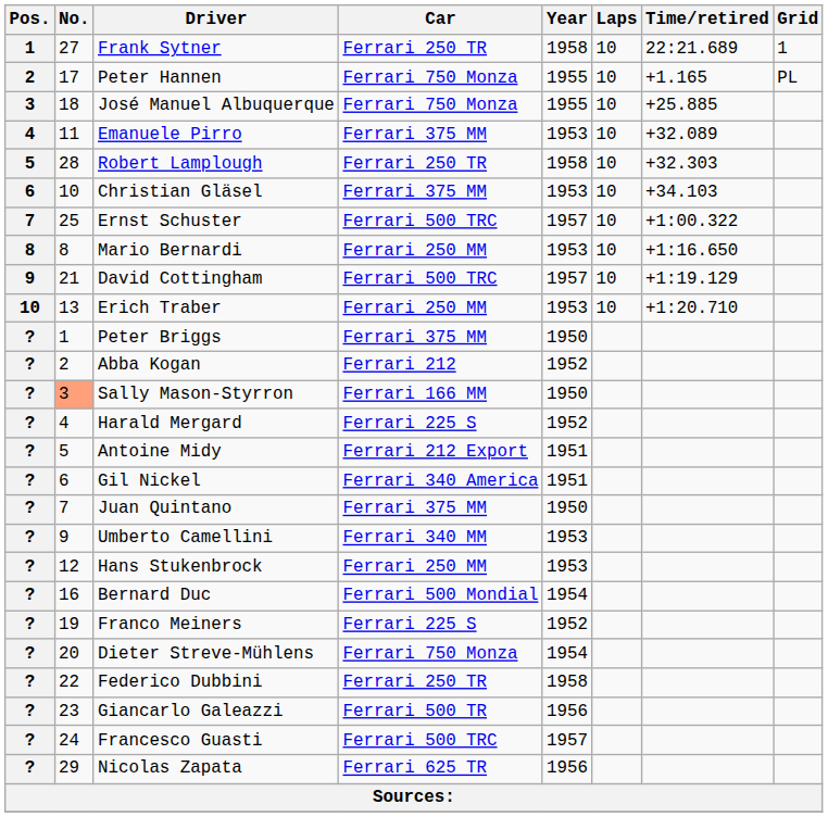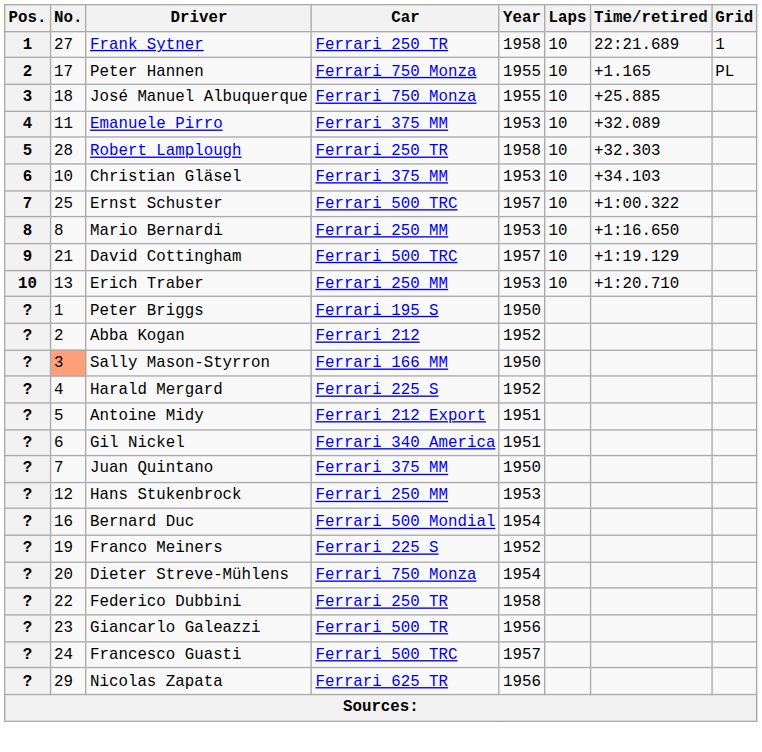 <table class="wikitable" style="font-size:90%">
 <tr>
 <th>Pos.</th>
 <th>No.</th>
 <th>Driver</th>
 <th>Car</th>
 <th>Year</th>
 <th>Laps</th>
 <th>Time/retired</th>
 <th>Grid</th>
 </tr>
 <tr>
 <th>1</th>
 <td>27</td>
 <td> <a href='#'>Frank Sytner</a></td>
 <td><a href='#'>Ferrari 250 TR</a></td>
 <td>1958</td>
 <td>10</td>
 <td>22:21.689</td>
 <td>1</td>
 </tr>
 <tr>
 <th>2</th>
 <td>17</td>
 <td> Peter Hannen</td>
 <td><a href='#'>Ferrari 750 Monza</a></td>
 <td>1955</td>
 <td>10</td>
 <td>+1.165</td>
 <td>PL</td>
 </tr>
 <tr>
 <th>3</th>
 <td>18</td>
 <td> José Manuel Albuquerque</td>
 <td><a href='#'>Ferrari 750 Monza</a></td>
 <td>1955</td>
 <td>10</td>
 <td>+25.885</td>
 <td></td>
 </tr>
 <tr>
 <th>4</th>
 <td>11</td>
 <td> <a href='#'>Emanuele Pirro</a></td>
 <td><a href='#'>Ferrari 375 MM</a></td>
 <td>1953</td>
 <td>10</td>
 <td>+32.089</td>
 <td></td>
 </tr>
 <tr>
 <th>5</th>
 <td>28</td>
 <td> <a href='#'>Robert Lamplough</a></td>
 <td><a href='#'>Ferrari 250 TR</a></td>
 <td>1958</td>
 <td>10</td>
 <td>+32.303</td>
 <td></td>
 </tr>
 <tr>
 <th>6</th>
 <td>10</td>
 <td> Christian Gläsel</td>
 <td><a href='#'>Ferrari 375 MM</a></td>
 <td>1953</td>
 <td>10</td>
 <td>+34.103</td>
 <td></td>
 </tr>
 <tr>
 <th>7</th>
 <td>25</td>
 <td> Ernst Schuster</td>
 <td><a href='#'>Ferrari 500 TRC</a></td>
 <td>1957</td>
 <td>10</td>
 <td>+1:00.322</td>
 <td></td>
 </tr>
 <tr>
 <th>8</th>
 <td>8</td>
 <td> Mario Bernardi</td>
 <td><a href='#'>Ferrari 250 MM</a></td>
 <td>1953</td>
 <td>10</td>
 <td>+1:16.650</td>
 <td></td>
 </tr>
 <tr>
 <th>9</th>
 <td>21</td>
 <td> David Cottingham</td>
 <td><a href='#'>Ferrari 500 TRC</a></td>
 <td>1957</td>
 <td>10</td>
 <td>+1:19.129</td>
 <td></td>
 </tr>
 <tr>
 <th>10</th>
 <td>13</td>
 <td> Erich Traber</td>
 <td><a href='#'>Ferrari 250 MM</a></td>
 <td>1953</td>
 <td>10</td>
 <td>+1:20.710</td>
 <td></td>
 </tr>
 <tr>
 <th>?</th>
 <td>1</td>
 <td> Peter Briggs</td>
-<td><a href='#'>Ferrari 375 MM</a></td>
+<td><a href='#'>Ferrari 195 S</a></td>
 <td>1950</td>
 <td></td>
 <td></td>
 <td></td>
 </tr>
 <tr>
 <th>?</th>
 <td>2</td>
 <td> Abba Kogan</td>
 <td><a href='#'>Ferrari 212</a></td>
 <td>1952</td>
 <td></td>
 <td></td>
 <td></td>
 </tr>
 <tr>
 <th>?</th>
 <td style="background: lightsalmon;">3</td>
 <td> Sally Mason-Styrron</td>
 <td><a href='#'>Ferrari 166 MM</a></td>
 <td>1950</td>
 <td></td>
 <td></td>
 <td></td>
 </tr>
 <tr>
 <th>?</th>
 <td>4</td>
 <td> Harald Mergard</td>
 <td><a href='#'>Ferrari 225 S</a></td>
 <td>1952</td>
 <td></td>
 <td></td>
 <td></td>
 </tr>
 <tr>
 <th>?</th>
 <td>5</td>
 <td> Antoine Midy</td>
 <td><a href='#'>Ferrari 212 Export</a></td>
 <td>1951</td>
 <td></td>
 <td></td>
 <td></td>
 </tr>
 <tr>
 <th>?</th>
 <td>6</td>
 <td> Gil Nickel</td>
 <td><a href='#'>Ferrari 340 America</a></td>
 <td>1951</td>
 <td></td>
 <td></td>
 <td></td>
 </tr>
 <tr>
 <th>?</th>
 <td>7</td>
 <td> Juan Quintano</td>
 <td><a href='#'>Ferrari 375 MM</a></td>
 <td>1950</td>
-<td></td>
-<td></td>
-<td></td>
-</tr>
-<tr>
-<th>?</th>
-<td>9</td>
-<td> Umberto Camellini</td>
-<td><a href='#'>Ferrari 340 MM</a></td>
-<td>1953</td>
 <td></td>
 <td></td>
 <td></td>
 </tr>
 <tr>
 <th>?</th>
 <td>12</td>
 <td> Hans Stukenbrock</td>
 <td><a href='#'>Ferrari 250 MM</a></td>
 <td>1953</td>
 <td></td>
 <td></td>
 <td></td>
 </tr>
 <tr>
 <th>?</th>
 <td>16</td>
 <td> Bernard Duc</td>
 <td><a href='#'>Ferrari 500 Mondial</a></td>
 <td>1954</td>
 <td></td>
 <td></td>
 <td></td>
 </tr>
 <tr>
 <th>?</th>
 <td>19</td>
 <td> Franco Meiners</td>
 <td><a href='#'>Ferrari 225 S</a></td>
 <td>1952</td>
 <td></td>
 <td></td>
 <td></td>
 </tr>
 <tr>
 <th>?</th>
 <td>20</td>
 <td> Dieter Streve-Mühlens</td>
 <td><a href='#'>Ferrari 750 Monza</a></td>
 <td>1954</td>
 <td></td>
 <td></td>
 <td></td>
 </tr>
 <tr>
 <th>?</th>
 <td>22</td>
 <td> Federico Dubbini</td>
 <td><a href='#'>Ferrari 250 TR</a></td>
 <td>1958</td>
 <td></td>
 <td></td>
 <td></td>
 </tr>
 <tr>
 <th>?</th>
 <td>23</td>
 <td> Giancarlo Galeazzi</td>
 <td><a href='#'>Ferrari 500 TR</a></td>
 <td>1956</td>
 <td></td>
 <td></td>
 <td></td>
 </tr>
 <tr>
 <th>?</th>
 <td>24</td>
 <td> Francesco Guasti</td>
 <td><a href='#'>Ferrari 500 TRC</a></td>
 <td>1957</td>
 <td></td>
 <td></td>
 <td></td>
 </tr>
 <tr>
 <th>?</th>
 <td>29</td>
 <td> Nicolas Zapata</td>
 <td><a href='#'>Ferrari 625 TR</a></td>
 <td>1956</td>
 <td></td>
 <td></td>
 <td></td>
 </tr>
 <tr style="background-color:#E5E4E2" align="center">
 <th colspan=8>Sources:</th>
 </tr>
 <tr>
 </tr>
 </table>
